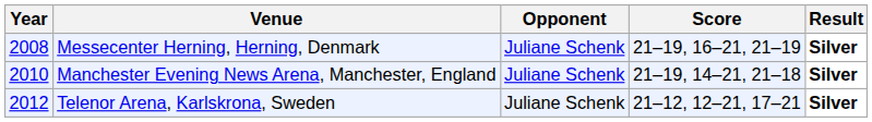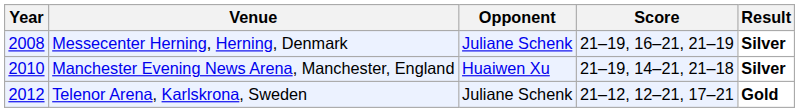 <table class="sortable wikitable" style="font-size: 90%;">
 <tr>
 <th>Year</th>
 <th>Venue</th>
 <th>Opponent</th>
 <th>Score</th>
 <th>Result</th>
 </tr>
 <tr style="background: #ECF2FF">
 <td align="center"><a href='#'>2008</a></td>
 <td align="left"><a href='#'>Messecenter Herning</a>, <a href='#'>Herning</a>, Denmark</td>
 <td align="left"> <a href='#'>Juliane Schenk</a></td>
 <td align="left">21–19, 16–21, 21–19</td>
 <td style="text-align:left; background:white"> <strong>Silver</strong></td>
 </tr>
 <tr style="background: #ECF2FF">
 <td align="center"><a href='#'>2010</a></td>
 <td align="left"><a href='#'>Manchester Evening News Arena</a>, Manchester, England</td>
-<td align="left"> <a href='#'>Juliane Schenk</a></td>
+<td align="left"> <a href='#'>Huaiwen Xu</a></td>
 <td align="left">21–19, 14–21, 21–18</td>
 <td style="text-align:left; background:white"> <strong>Silver</strong></td>
 </tr>
 <tr style="background:#ECF2FF">
 <td align="center"><a href='#'>2012</a></td>
 <td align="left"><a href='#'>Telenor Arena</a>, <a href='#'>Karlskrona</a>, Sweden</td>
 <td align="left"> Juliane Schenk</td>
 <td align="left">21–12, 12–21, 17–21</td>
-<td style="text-align:left; background:white"> <strong>Silver</strong></td>
+<td style="text-align:left; background:white"> <strong>Gold</strong></td>
 </tr>
 </table>
